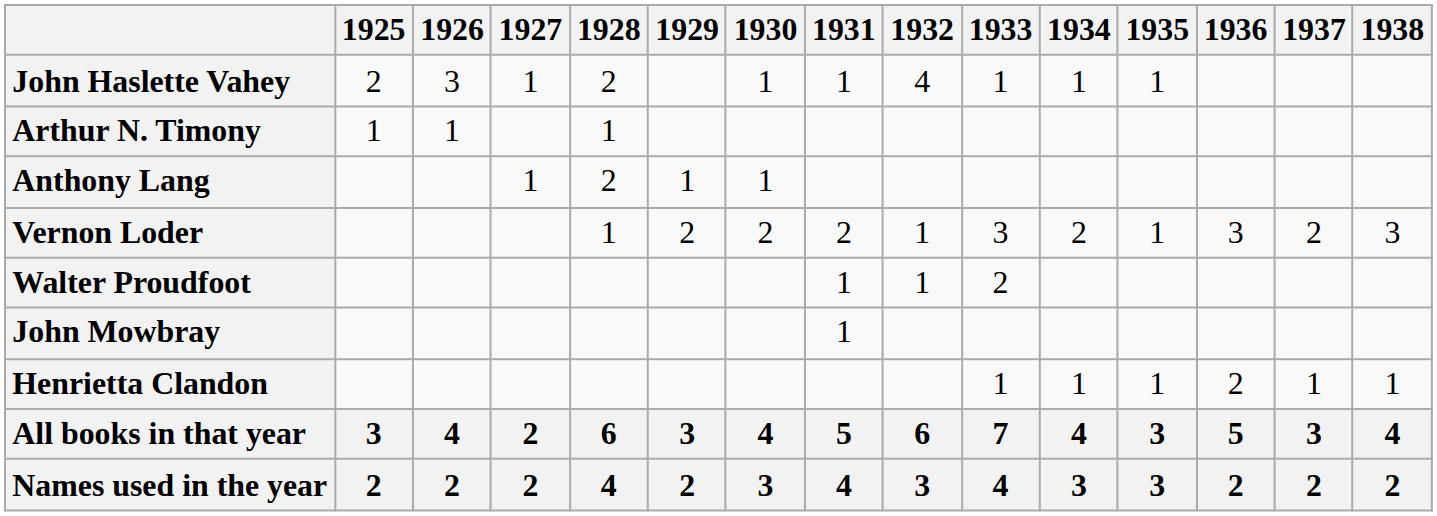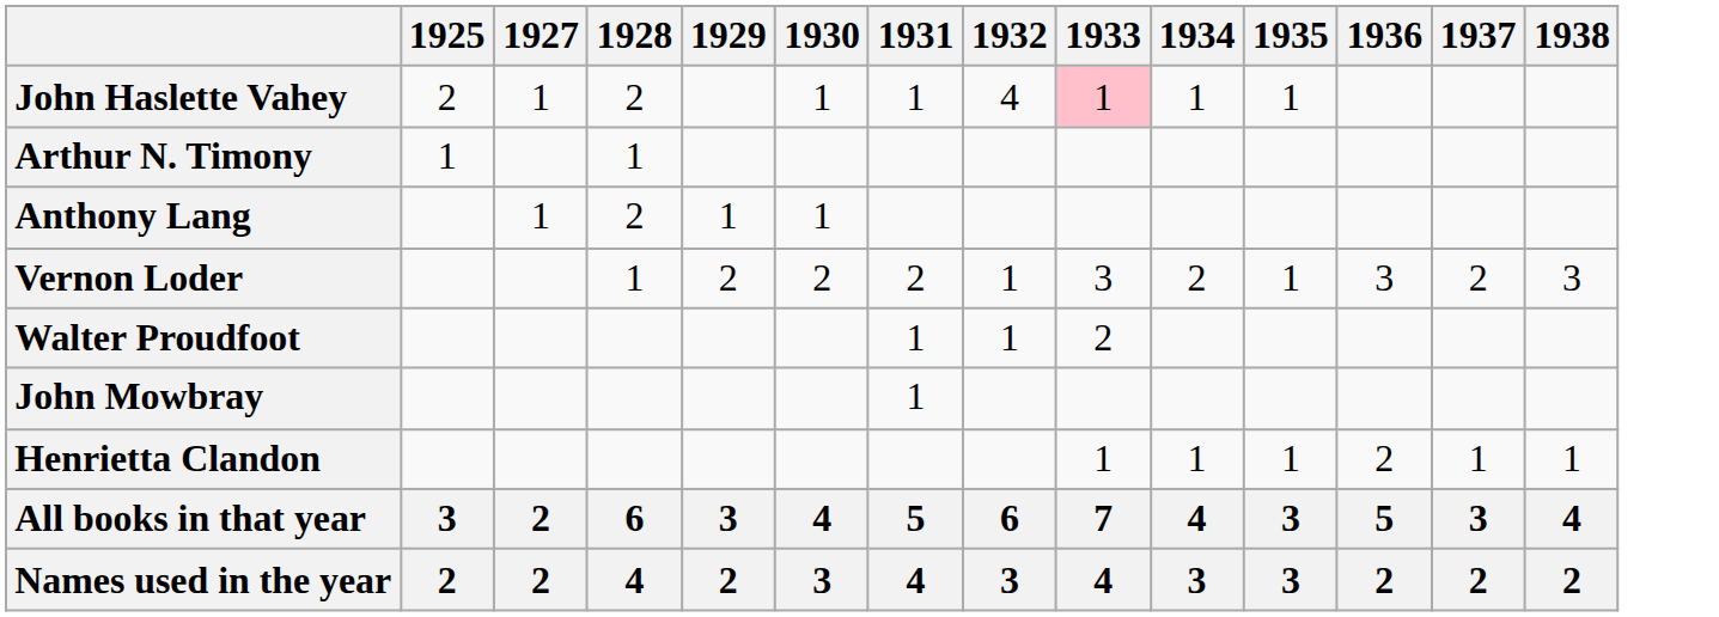 <table class="wikitable" style="text-align: center">
 <tr>
 <th></th>
 <th>1925</th>
-<th>1926</th>
 <th>1927</th>
 <th>1928</th>
 <th>1929</th>
 <th>1930</th>
 <th>1931</th>
 <th>1932</th>
 <th>1933</th>
 <th>1934</th>
 <th>1935</th>
 <th>1936</th>
 <th>1937</th>
 <th>1938</th>
 </tr>
 <tr>
 <th style="text-align: left">John Haslette Vahey</th>
 <td>2</td>
-<td>3</td>
 <td>1</td>
 <td>2</td>
 <td></td>
 <td>1</td>
 <td>1</td>
 <td>4</td>
-<td>1</td>
+<td style="background: pink;">1</td>
 <td>1</td>
 <td>1</td>
 <td></td>
 <td></td>
 <td></td>
 </tr>
 <tr>
 <th style="text-align: left">Arthur N. Timony</th>
-<td>1</td>
 <td>1</td>
 <td></td>
 <td>1</td>
 <td></td>
 <td></td>
 <td></td>
 <td></td>
 <td></td>
 <td></td>
 <td></td>
 <td></td>
 <td></td>
 <td></td>
 </tr>
 <tr>
 <th style="text-align: left">Anthony Lang</th>
 <td></td>
-<td></td>
 <td>1</td>
 <td>2</td>
 <td>1</td>
 <td>1</td>
 <td></td>
 <td></td>
 <td></td>
 <td></td>
 <td></td>
 <td></td>
 <td></td>
 <td></td>
 </tr>
 <tr>
 <th style="text-align: left">Vernon Loder</th>
-<td></td>
 <td></td>
 <td></td>
 <td>1</td>
 <td>2</td>
 <td>2</td>
 <td>2</td>
 <td>1</td>
 <td>3</td>
 <td>2</td>
 <td>1</td>
 <td>3</td>
 <td>2</td>
 <td>3</td>
 </tr>
 <tr>
 <th style="text-align: left">Walter Proudfoot</th>
 <td></td>
 <td></td>
 <td></td>
 <td></td>
 <td></td>
-<td></td>
 <td>1</td>
 <td>1</td>
 <td>2</td>
 <td></td>
 <td></td>
 <td></td>
 <td></td>
 <td></td>
 </tr>
 <tr>
 <th style="text-align: left">John Mowbray</th>
-<td></td>
 <td></td>
 <td></td>
 <td></td>
 <td></td>
 <td></td>
 <td>1</td>
 <td></td>
 <td></td>
 <td></td>
 <td></td>
 <td></td>
 <td></td>
 <td></td>
 </tr>
 <tr>
 <th style="text-align: left">Henrietta Clandon</th>
 <td></td>
 <td></td>
 <td></td>
 <td></td>
 <td></td>
 <td></td>
 <td></td>
-<td></td>
 <td>1</td>
 <td>1</td>
 <td>1</td>
 <td>2</td>
 <td>1</td>
 <td>1</td>
 </tr>
 <tr>
 <th style="text-align: left">All books in that year</th>
 <th>3</th>
-<th>4</th>
 <th>2</th>
 <th>6</th>
 <th>3</th>
 <th>4</th>
 <th>5</th>
 <th>6</th>
 <th>7</th>
 <th>4</th>
 <th>3</th>
 <th>5</th>
 <th>3</th>
 <th>4</th>
 </tr>
 <tr>
 <th style="text-align: left">Names used in the year</th>
 <th>2</th>
 <th>2</th>
-<th>2</th>
 <th>4</th>
 <th>2</th>
 <th>3</th>
 <th>4</th>
 <th>3</th>
 <th>4</th>
 <th>3</th>
 <th>3</th>
 <th>2</th>
 <th>2</th>
 <th>2</th>
 </tr>
 </table>
